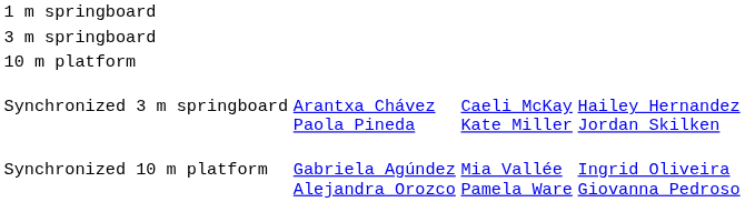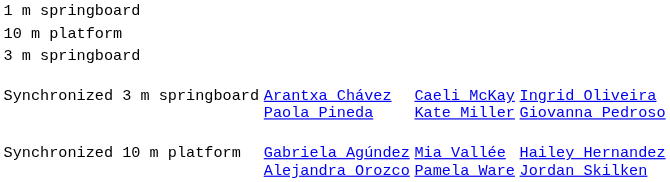 <table>
 <tr>
 <td>1 m springboard<br></td>
+<td></td>
+<td></td>
+<td></td>
+</tr>
+<tr>
+<td>10 m platform<br></td>
 <td></td>
 <td></td>
 <td></td>
 </tr>
 <tr>
 <td>3 m springboard<br></td>
 <td></td>
 <td></td>
 <td></td>
 </tr>
 <tr>
-<td>10 m platform<br></td>
-<td></td>
-<td></td>
-<td></td>
-</tr>
-<tr>
 <td>Synchronized 3 m springboard<br></td>
 <td><br><a href='#'>Arantxa Chávez</a><br><a href='#'>Paola Pineda</a></td>
 <td><br><a href='#'>Caeli McKay</a><br><a href='#'>Kate Miller</a></td>
-<td><br><a href='#'>Hailey Hernandez</a><br><a href='#'>Jordan Skilken</a></td>
+<td><br><a href='#'>Ingrid Oliveira</a><br><a href='#'>Giovanna Pedroso</a></td>
 </tr>
 <tr>
 <td>Synchronized 10 m platform<br></td>
 <td><br><a href='#'>Gabriela Agúndez</a><br><a href='#'>Alejandra Orozco</a></td>
 <td><br><a href='#'>Mia Vallée</a><br><a href='#'>Pamela Ware</a></td>
-<td><br><a href='#'>Ingrid Oliveira</a><br><a href='#'>Giovanna Pedroso</a></td>
+<td><br><a href='#'>Hailey Hernandez</a><br><a href='#'>Jordan Skilken</a></td>
 </tr>
 </table>
